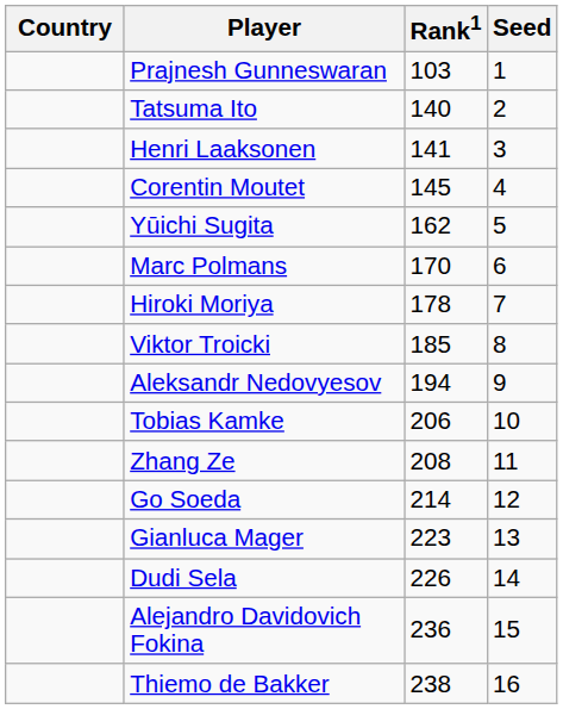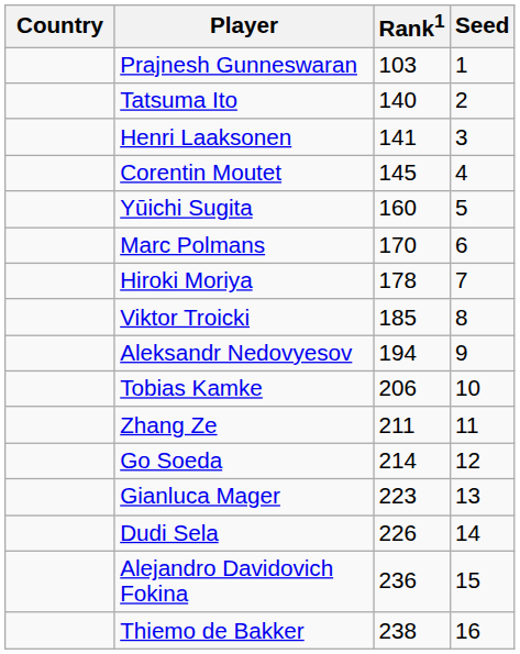 <table class="sortable wikitable">
 <tr>
 <th width="70">Country</th>
 <th width="175">Player</th>
 <th>Rank<sup>1</sup></th>
 <th>Seed</th>
 </tr>
 <tr>
 <td></td>
 <td><a href='#'>Prajnesh Gunneswaran</a></td>
 <td>103</td>
 <td>1</td>
 </tr>
 <tr>
 <td></td>
 <td><a href='#'>Tatsuma Ito</a></td>
 <td>140</td>
 <td>2</td>
 </tr>
 <tr>
 <td></td>
 <td><a href='#'>Henri Laaksonen</a></td>
 <td>141</td>
 <td>3</td>
 </tr>
 <tr>
 <td></td>
 <td><a href='#'>Corentin Moutet</a></td>
 <td>145</td>
 <td>4</td>
 </tr>
 <tr>
 <td></td>
 <td><a href='#'>Yūichi Sugita</a></td>
-<td>162</td>
+<td>160</td>
 <td>5</td>
 </tr>
 <tr>
 <td></td>
 <td><a href='#'>Marc Polmans</a></td>
 <td>170</td>
 <td>6</td>
 </tr>
 <tr>
 <td></td>
 <td><a href='#'>Hiroki Moriya</a></td>
 <td>178</td>
 <td>7</td>
 </tr>
 <tr>
 <td></td>
 <td><a href='#'>Viktor Troicki</a></td>
 <td>185</td>
 <td>8</td>
 </tr>
 <tr>
 <td></td>
 <td><a href='#'>Aleksandr Nedovyesov</a></td>
 <td>194</td>
 <td>9</td>
 </tr>
 <tr>
 <td></td>
 <td><a href='#'>Tobias Kamke</a></td>
 <td>206</td>
 <td>10</td>
 </tr>
 <tr>
 <td></td>
 <td><a href='#'>Zhang Ze</a></td>
-<td>208</td>
+<td>211</td>
 <td>11</td>
 </tr>
 <tr>
 <td></td>
 <td><a href='#'>Go Soeda</a></td>
 <td>214</td>
 <td>12</td>
 </tr>
 <tr>
 <td></td>
 <td><a href='#'>Gianluca Mager</a></td>
 <td>223</td>
 <td>13</td>
 </tr>
 <tr>
 <td></td>
 <td><a href='#'>Dudi Sela</a></td>
 <td>226</td>
 <td>14</td>
 </tr>
 <tr>
 <td></td>
 <td><a href='#'>Alejandro Davidovich Fokina</a></td>
 <td>236</td>
 <td>15</td>
 </tr>
 <tr>
 <td></td>
 <td><a href='#'>Thiemo de Bakker</a></td>
 <td>238</td>
 <td>16</td>
 </tr>
 </table>
